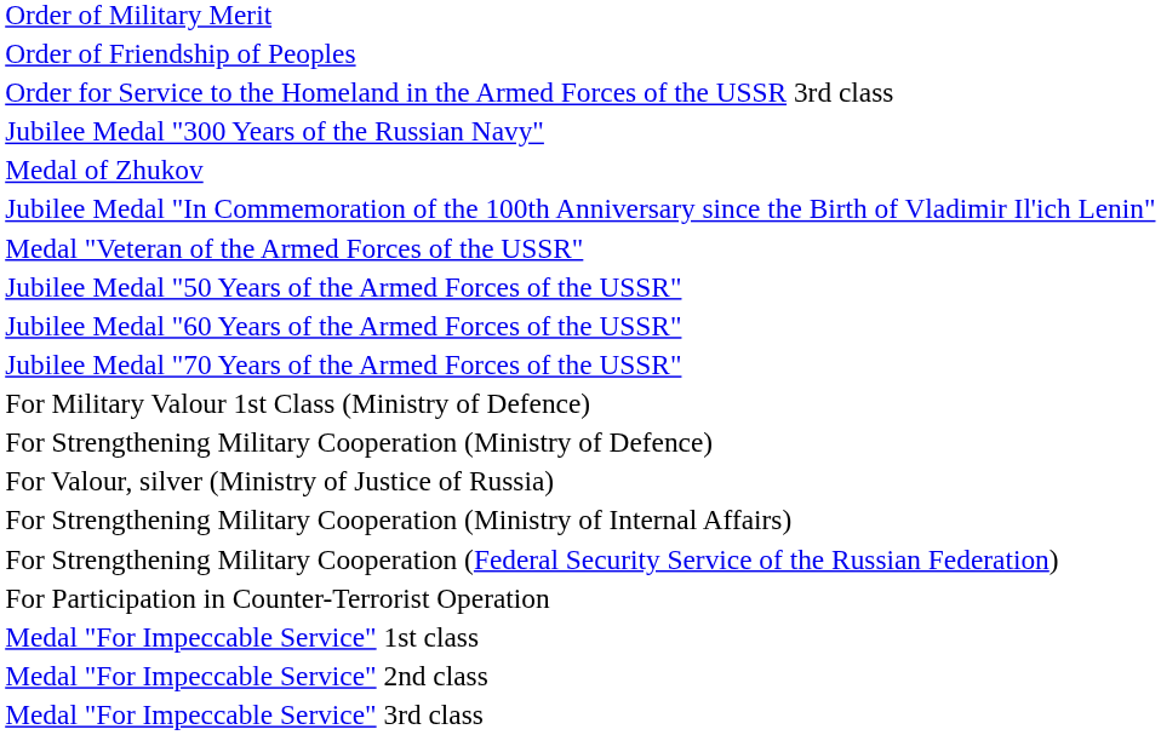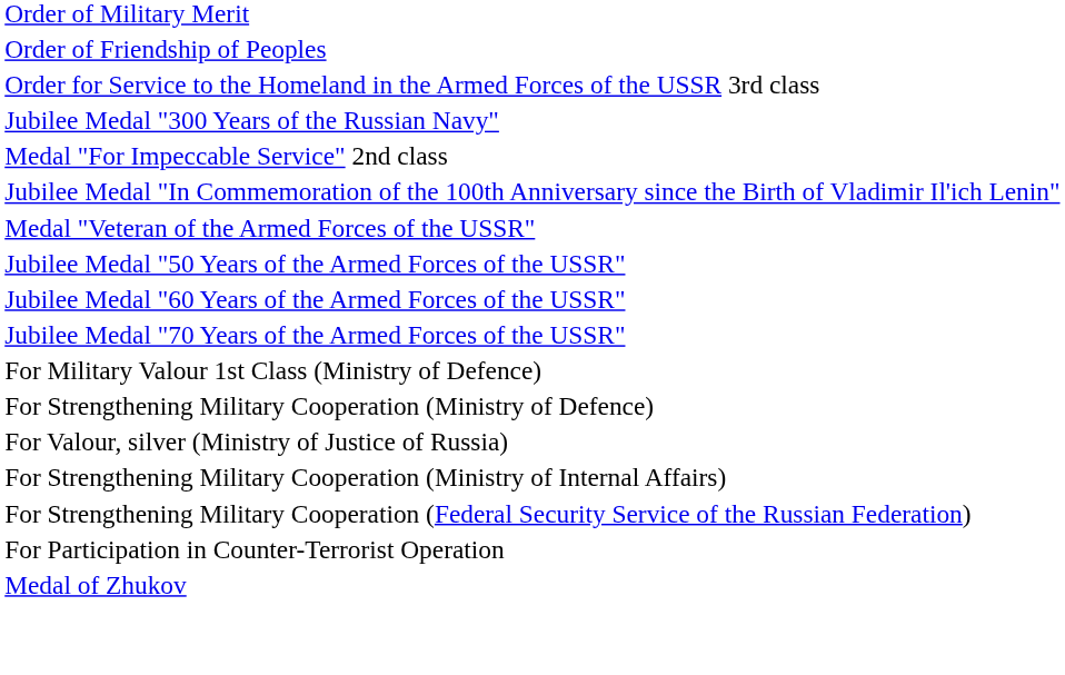 <table>
 <tr>
 <td></td>
 <td><a href='#'>Order of Military Merit</a></td>
 </tr>
 <tr>
 <td></td>
 <td><a href='#'>Order of Friendship of Peoples</a></td>
 </tr>
 <tr>
 <td></td>
 <td><a href='#'>Order for Service to the Homeland in the Armed Forces of the USSR</a> 3rd class</td>
 </tr>
 <tr>
 <td></td>
 <td><a href='#'>Jubilee Medal "300 Years of the Russian Navy"</a></td>
 </tr>
 <tr>
 <td></td>
-<td><a href='#'>Medal of Zhukov</a></td>
+<td><a href='#'>Medal "For Impeccable Service"</a> 2nd class</td>
 </tr>
 <tr>
 <td></td>
 <td><a href='#'>Jubilee Medal "In Commemoration of the 100th Anniversary since the Birth of Vladimir Il'ich Lenin"</a></td>
 </tr>
 <tr>
 <td></td>
 <td><a href='#'>Medal "Veteran of the Armed Forces of the USSR"</a></td>
 </tr>
 <tr>
 <td></td>
 <td><a href='#'>Jubilee Medal "50 Years of the Armed Forces of the USSR"</a></td>
 </tr>
 <tr>
 <td></td>
 <td><a href='#'>Jubilee Medal "60 Years of the Armed Forces of the USSR"</a></td>
 </tr>
 <tr>
 <td></td>
 <td><a href='#'>Jubilee Medal "70 Years of the Armed Forces of the USSR"</a></td>
 </tr>
 <tr>
 <td></td>
 <td>For Military Valour 1st Class (Ministry of Defence)</td>
 </tr>
 <tr>
 <td></td>
 <td>For Strengthening Military Cooperation (Ministry of Defence)</td>
 </tr>
 <tr>
 <td></td>
 <td>For Valour, silver (Ministry of Justice of Russia)</td>
 </tr>
 <tr>
 <td></td>
 <td>For Strengthening Military Cooperation (Ministry of Internal Affairs)</td>
 </tr>
 <tr>
 <td></td>
 <td>For Strengthening Military Cooperation (<a href='#'>Federal Security Service of the Russian Federation</a>)</td>
 </tr>
 <tr>
 <td></td>
 <td>For Participation in Counter-Terrorist Operation</td>
 </tr>
 <tr>
 <td></td>
-<td><a href='#'>Medal "For Impeccable Service"</a> 1st class</td>
-</tr>
-<tr>
-<td></td>
-<td><a href='#'>Medal "For Impeccable Service"</a> 2nd class</td>
-</tr>
-<tr>
-<td></td>
-<td><a href='#'>Medal "For Impeccable Service"</a> 3rd class</td>
+<td><a href='#'>Medal of Zhukov</a></td>
 </tr>
 </table>
